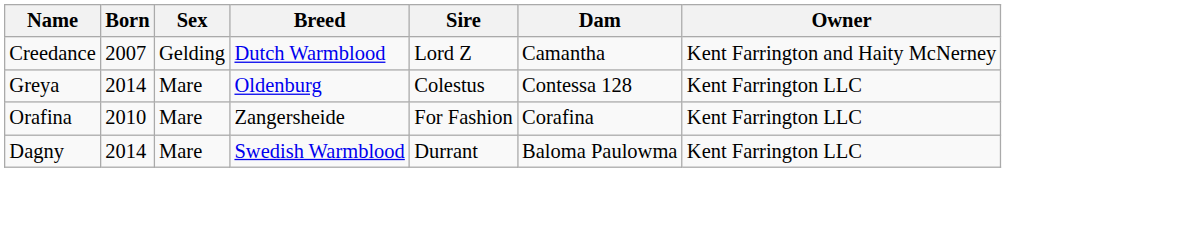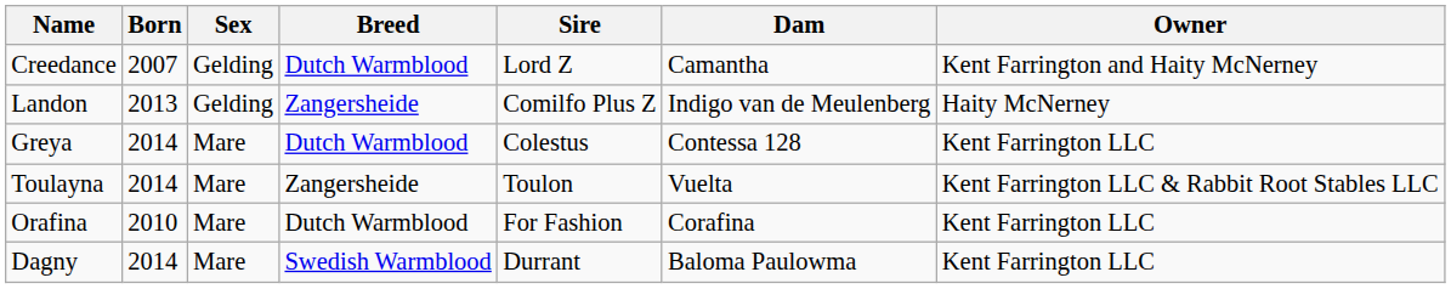 <table class="wikitable">
 <tr>
 <th>Name</th>
 <th>Born</th>
 <th>Sex</th>
 <th>Breed</th>
 <th>Sire</th>
 <th>Dam</th>
 <th>Owner</th>
 </tr>
 <tr>
 <td>Creedance</td>
 <td>2007</td>
 <td>Gelding</td>
 <td><a href='#'>Dutch Warmblood</a></td>
 <td>Lord Z</td>
 <td>Camantha</td>
 <td>Kent Farrington and Haity McNerney</td>
 </tr>
 <tr>
+<td>Landon</td>
+<td>2013</td>
+<td>Gelding</td>
+<td><a href='#'>Zangersheide</a></td>
+<td>Comilfo Plus Z</td>
+<td>Indigo van de Meulenberg</td>
+<td>Haity McNerney</td>
+</tr>
+<tr>
 <td>Greya</td>
 <td>2014</td>
 <td>Mare</td>
-<td><a href='#'>Oldenburg</a></td>
+<td><a href='#'>Dutch Warmblood</a></td>
 <td>Colestus</td>
 <td>Contessa 128</td>
 <td>Kent Farrington LLC</td>
 </tr>
 <tr>
+<td>Toulayna</td>
+<td>2014</td>
+<td>Mare</td>
+<td>Zangersheide</td>
+<td>Toulon</td>
+<td>Vuelta</td>
+<td>Kent Farrington LLC & Rabbit Root Stables LLC</td>
+</tr>
+<tr>
 <td>Orafina</td>
 <td>2010</td>
 <td>Mare</td>
-<td>Zangersheide</td>
+<td>Dutch Warmblood</td>
 <td>For Fashion</td>
 <td>Corafina</td>
 <td>Kent Farrington LLC</td>
 </tr>
 <tr>
 <td>Dagny</td>
 <td>2014</td>
 <td>Mare</td>
 <td><a href='#'>Swedish Warmblood</a></td>
 <td>Durrant</td>
 <td>Baloma Paulowma</td>
 <td>Kent Farrington LLC</td>
 </tr>
 </table>
